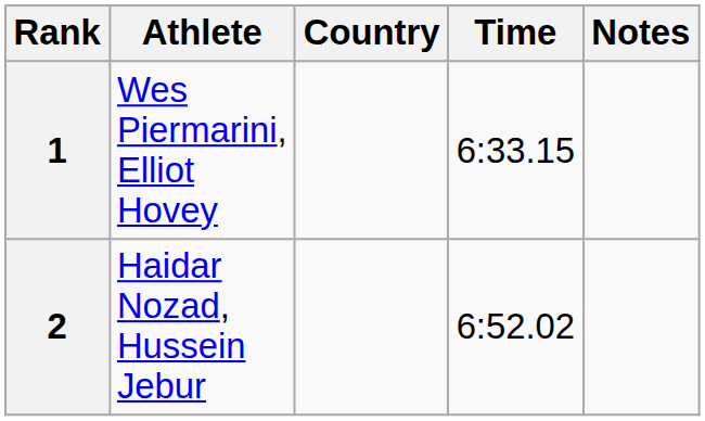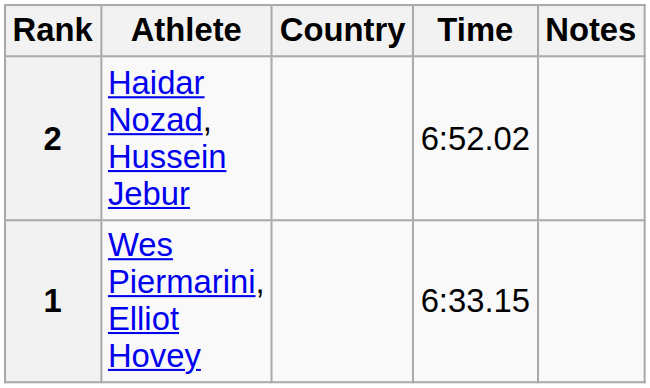 <table class="wikitable" width=50%>
 <tr>
 <th>Rank</th>
 <th>Athlete</th>
 <th>Country</th>
 <th>Time</th>
 <th>Notes</th>
 </tr>
 <tr>
+<th>2</th>
+<td><a href='#'>Haidar Nozad</a>, <a href='#'>Hussein Jebur</a></td>
+<td></td>
+<td>6:52.02</td>
+<td></td>
+</tr>
+<tr>
 <th>1</th>
 <td><a href='#'>Wes Piermarini</a>, <a href='#'>Elliot Hovey</a></td>
 <td></td>
 <td>6:33.15</td>
 <td></td>
 </tr>
-<tr>
-<th>2</th>
-<td><a href='#'>Haidar Nozad</a>, <a href='#'>Hussein Jebur</a></td>
-<td></td>
-<td>6:52.02</td>
-<td></td>
-</tr>
 </table>
